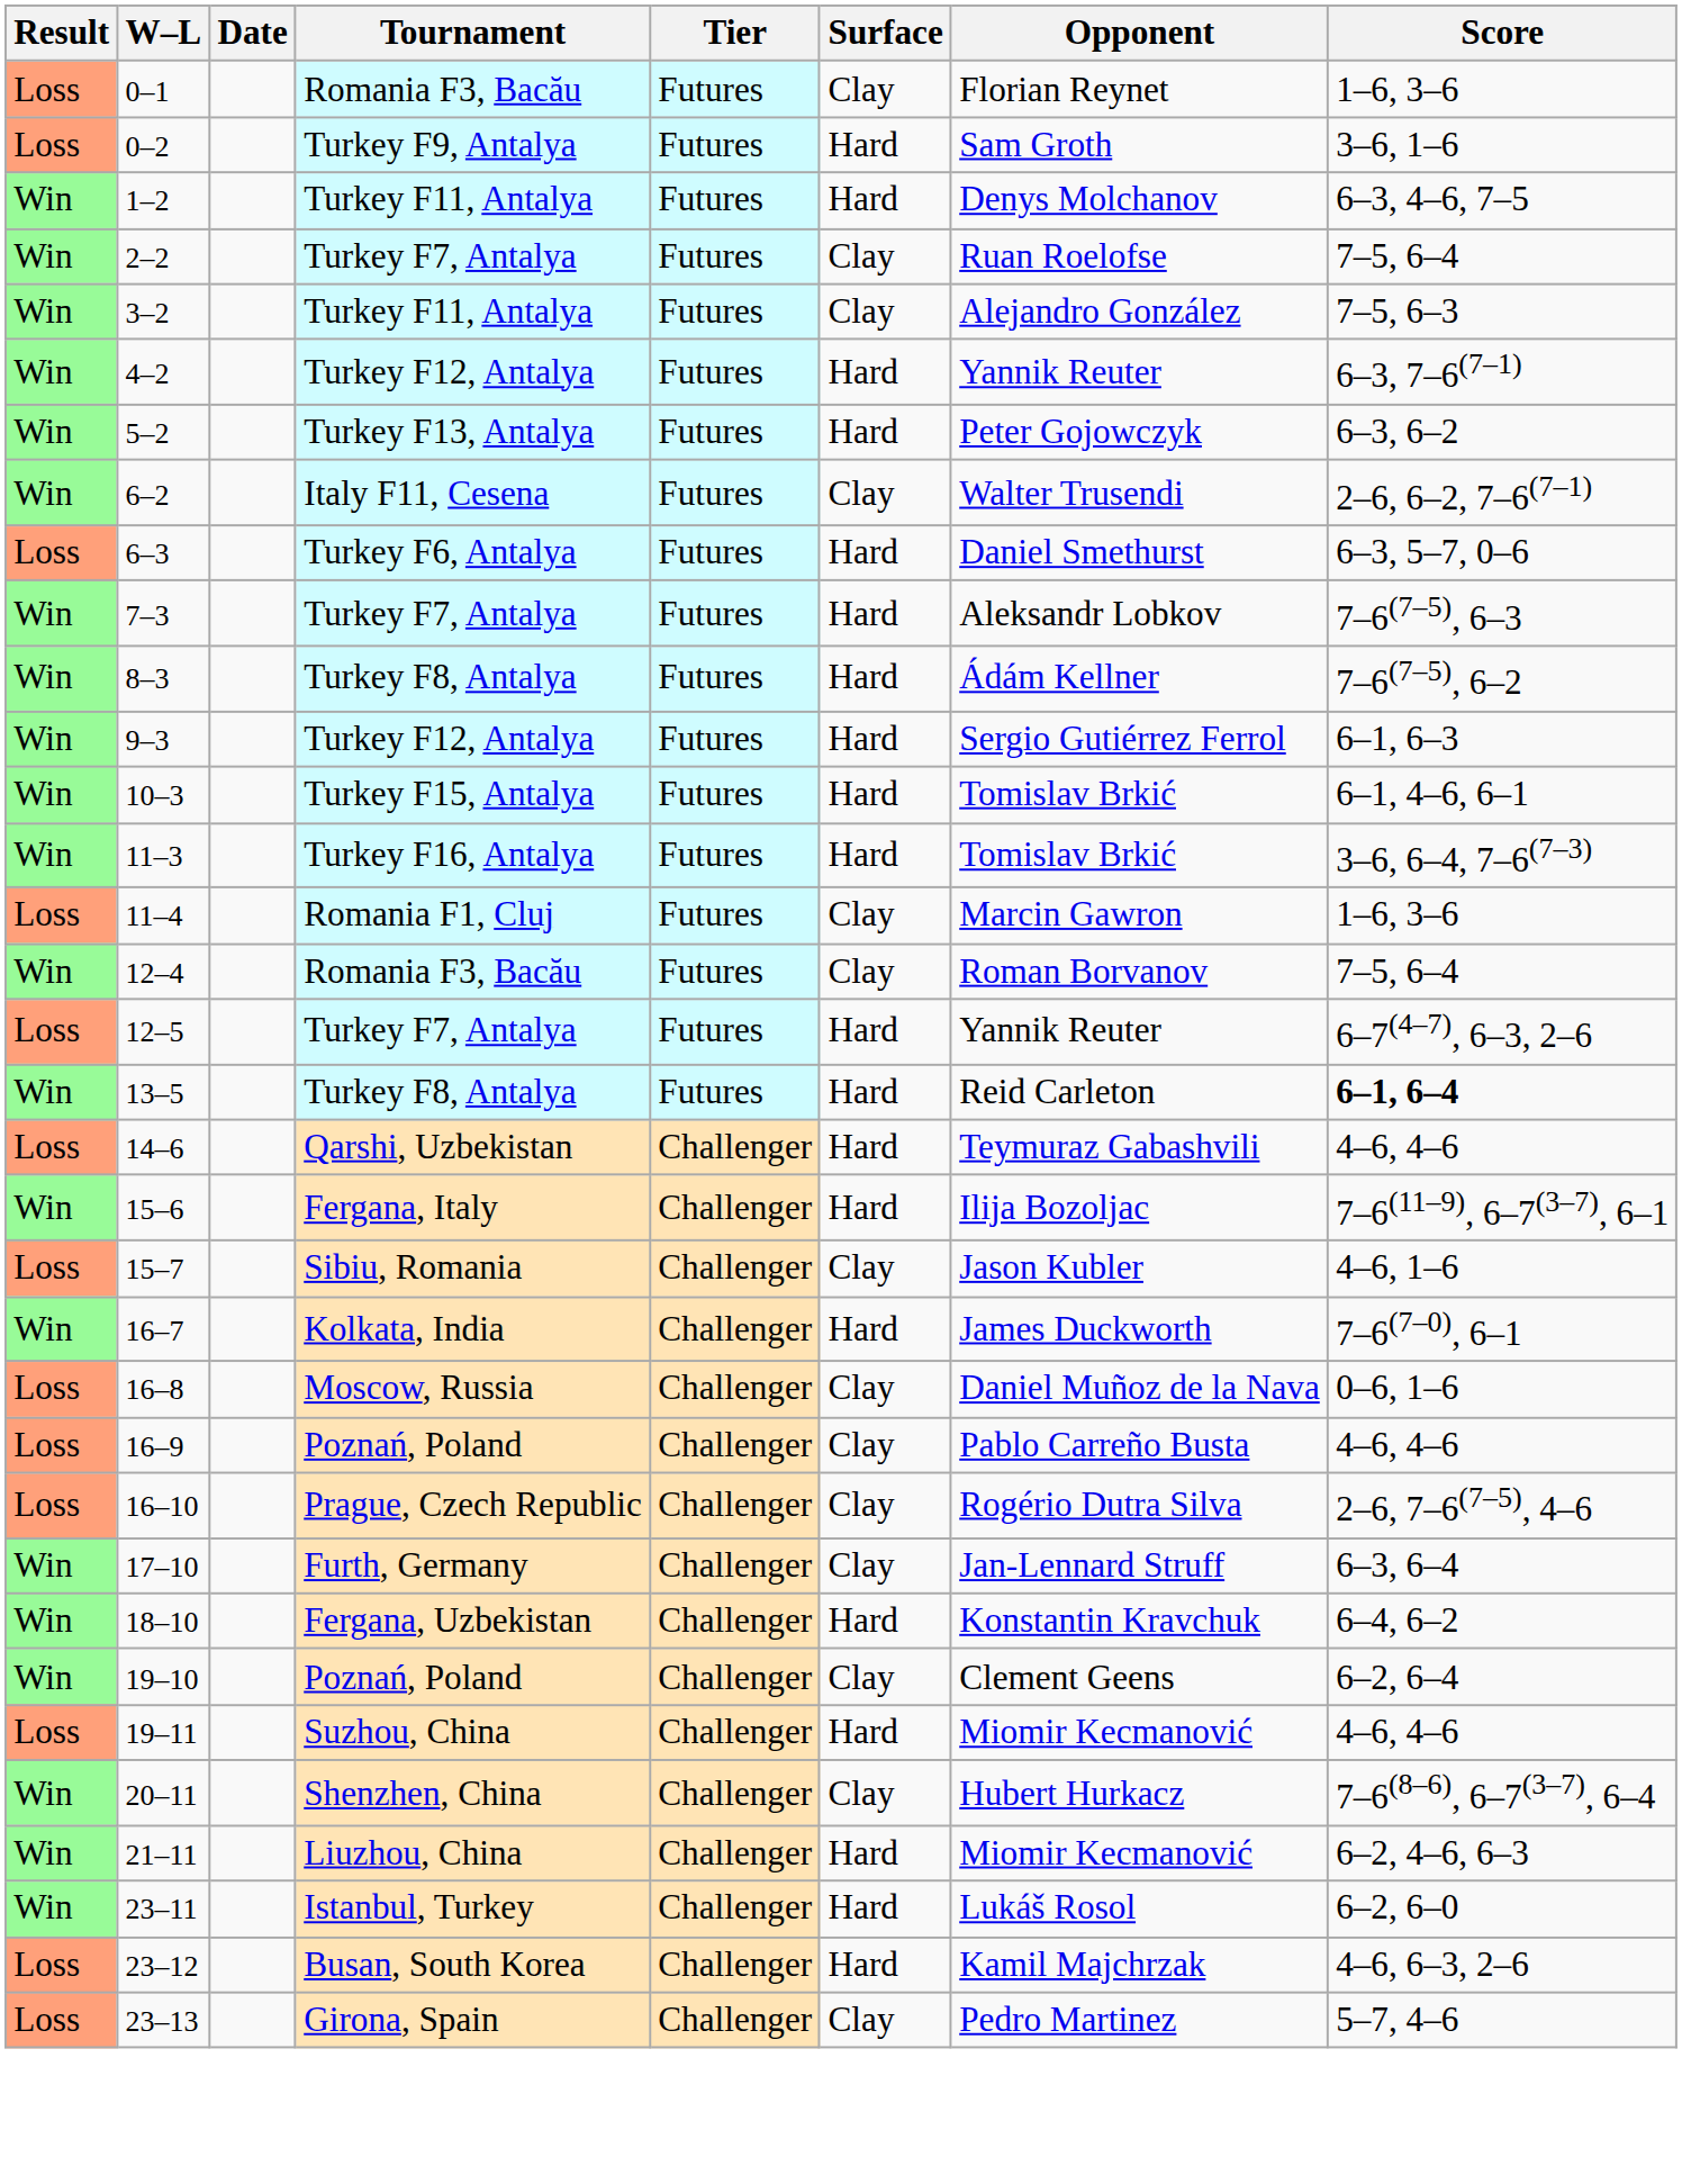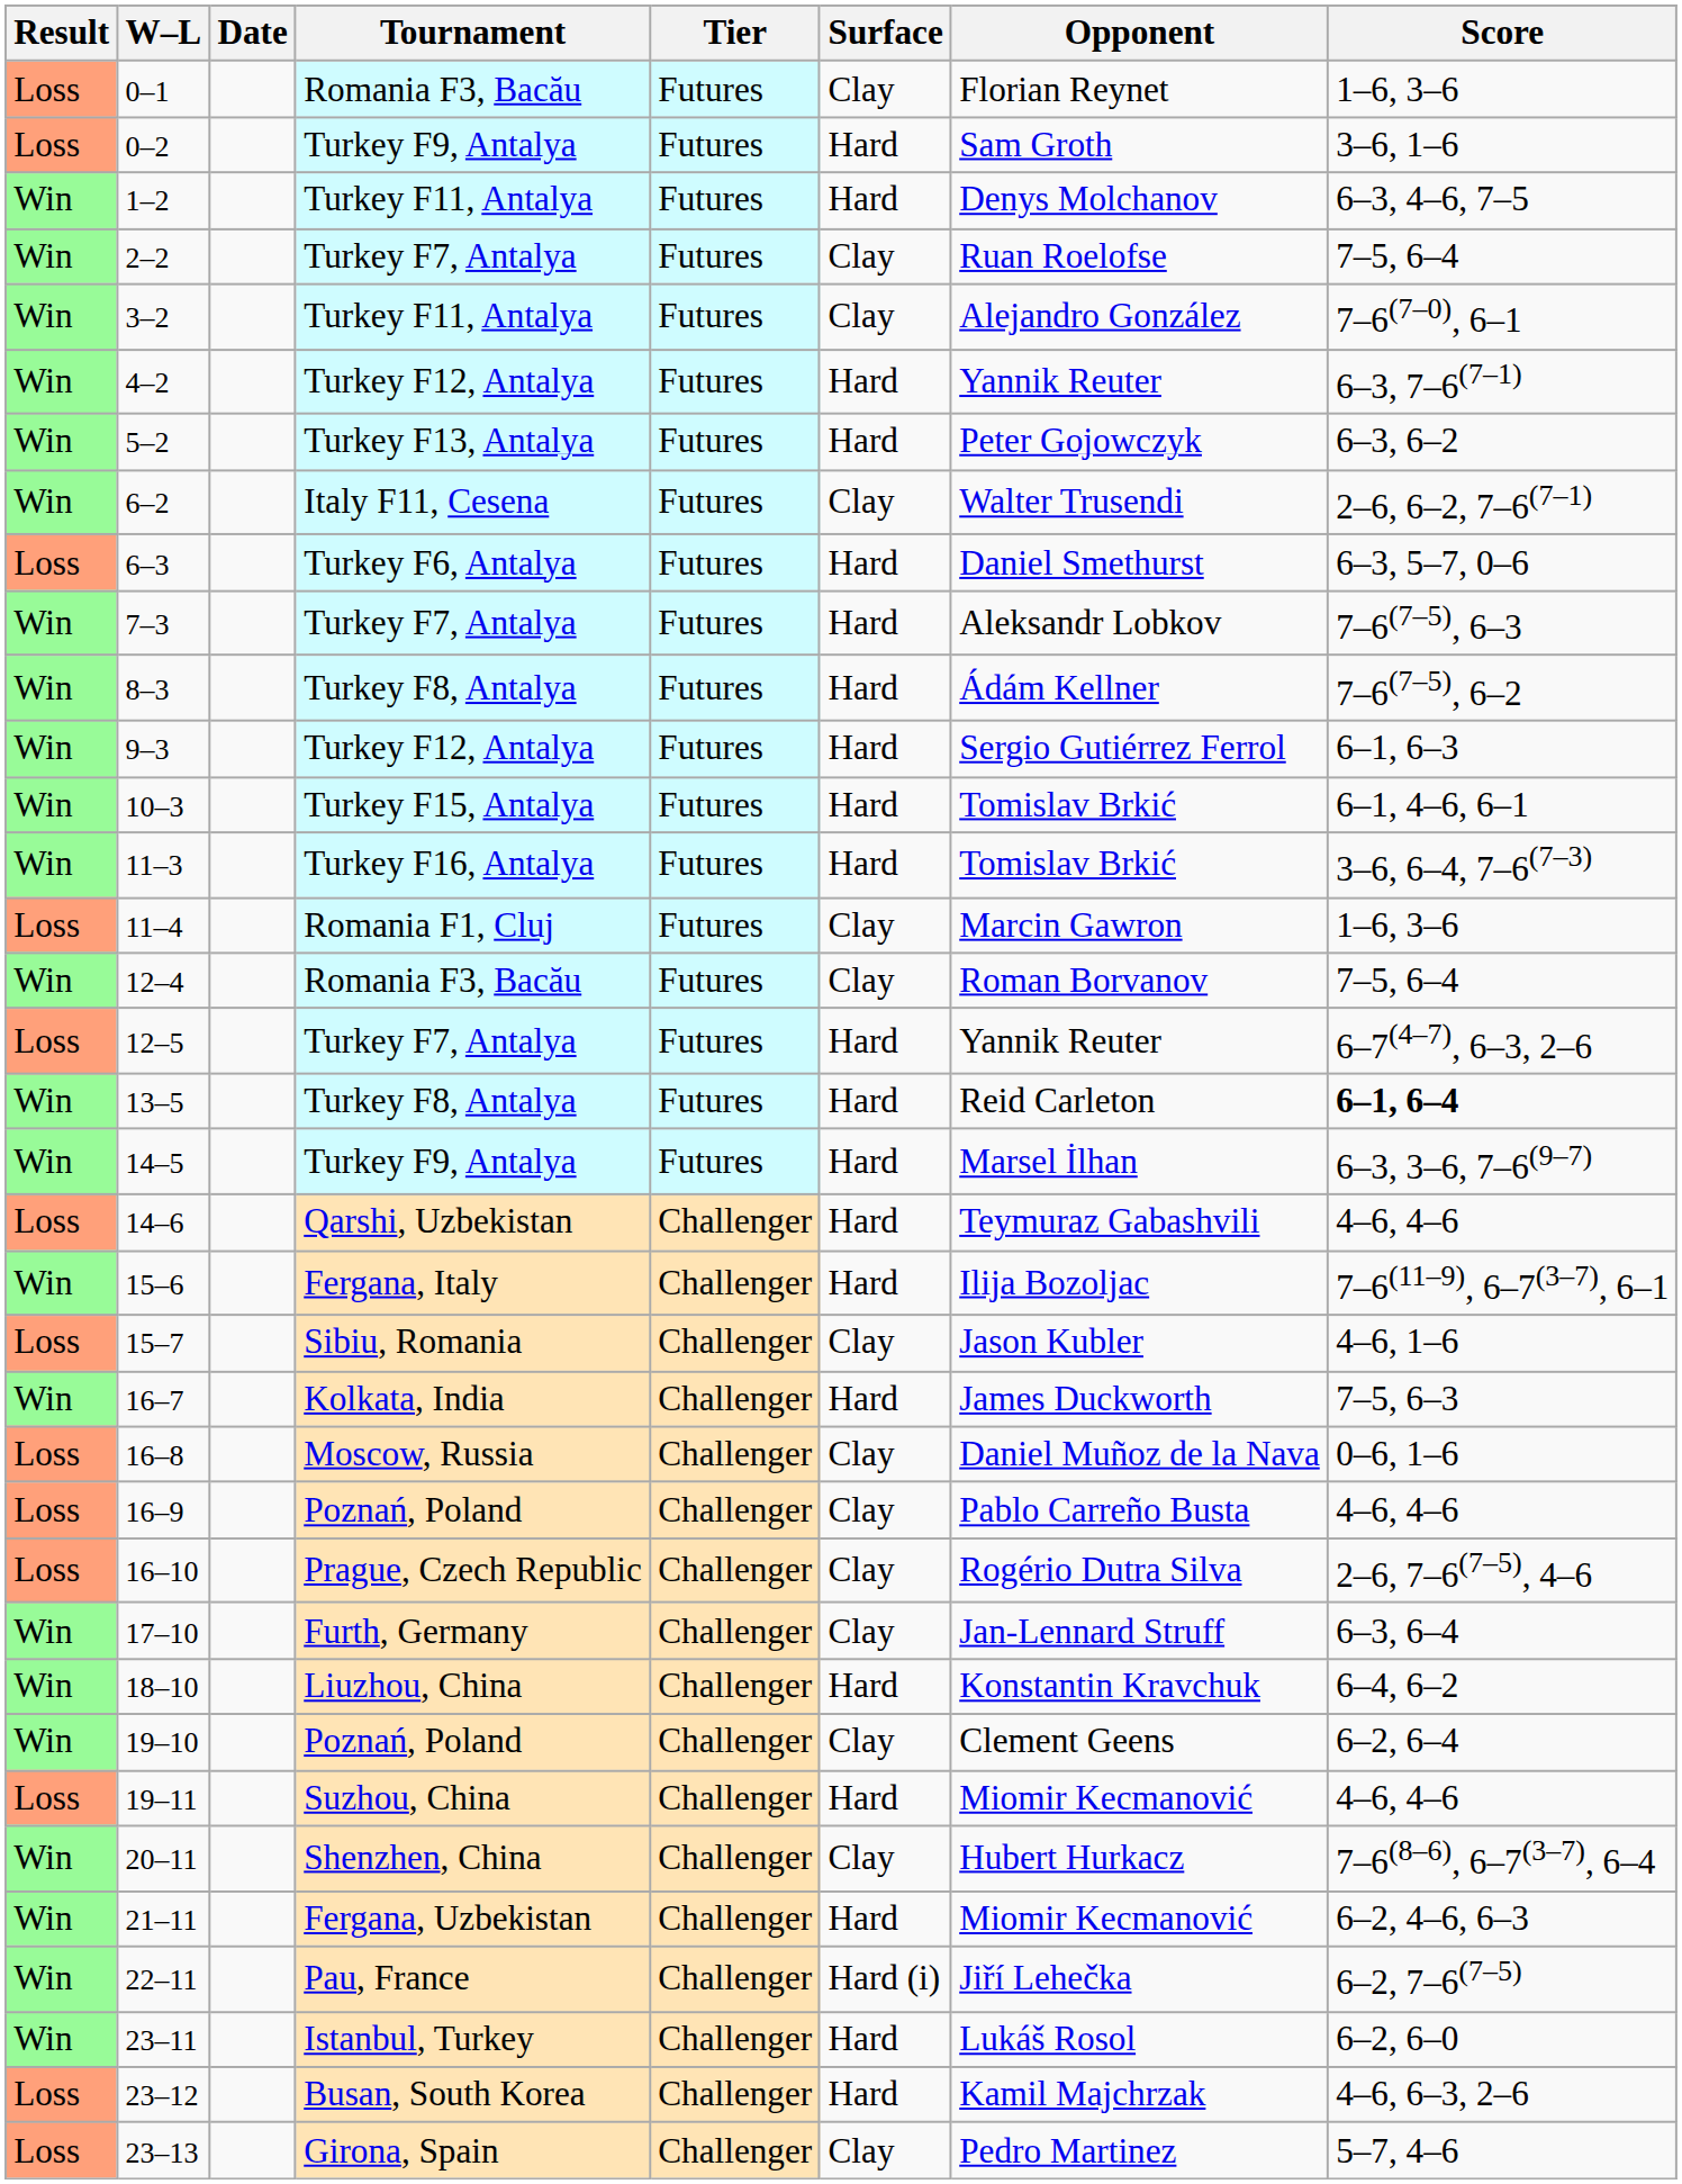 <table class="sortable wikitable">
 <tr>
 <th>Result</th>
 <th class="unsortable">W–L</th>
 <th>Date</th>
 <th>Tournament</th>
 <th>Tier</th>
 <th>Surface</th>
 <th>Opponent</th>
 <th class="unsortable">Score</th>
 </tr>
 <tr>
 <td style="background:#ffa07a;">Loss</td>
 <td><small>0–1</small></td>
 <td></td>
 <td style="background:#cffcff;">Romania F3, <a href='#'>Bacău</a></td>
 <td style="background:#cffcff;">Futures</td>
 <td>Clay</td>
 <td> Florian Reynet</td>
 <td>1–6, 3–6</td>
 </tr>
 <tr>
 <td style="background:#ffa07a;">Loss</td>
 <td><small>0–2</small></td>
 <td></td>
 <td style="background:#cffcff;">Turkey F9, <a href='#'>Antalya</a></td>
 <td style="background:#cffcff;">Futures</td>
 <td>Hard</td>
 <td> <a href='#'>Sam Groth</a></td>
 <td>3–6, 1–6</td>
 </tr>
 <tr>
 <td style="background:#98fb98;">Win</td>
 <td><small>1–2</small></td>
 <td></td>
 <td style="background:#cffcff;">Turkey F11, <a href='#'>Antalya</a></td>
 <td style="background:#cffcff;">Futures</td>
 <td>Hard</td>
 <td> <a href='#'>Denys Molchanov</a></td>
 <td>6–3, 4–6, 7–5</td>
 </tr>
 <tr>
 <td style="background:#98fb98;">Win</td>
 <td><small>2–2</small></td>
 <td></td>
 <td style="background:#cffcff;">Turkey F7, <a href='#'>Antalya</a></td>
 <td style="background:#cffcff;">Futures</td>
 <td>Clay</td>
 <td> <a href='#'>Ruan Roelofse</a></td>
 <td>7–5, 6–4</td>
 </tr>
 <tr>
 <td style="background:#98fb98;">Win</td>
 <td><small>3–2</small></td>
 <td></td>
 <td style="background:#cffcff;">Turkey F11, <a href='#'>Antalya</a></td>
 <td style="background:#cffcff;">Futures</td>
 <td>Clay</td>
 <td> <a href='#'>Alejandro González</a></td>
-<td>7–5, 6–3</td>
+<td>7–6<sup>(7–0)</sup>, 6–1</td>
 </tr>
 <tr>
 <td style="background:#98fb98;">Win</td>
 <td><small>4–2</small></td>
 <td></td>
 <td style="background:#cffcff;">Turkey F12, <a href='#'>Antalya</a></td>
 <td style="background:#cffcff;">Futures</td>
 <td>Hard</td>
 <td> <a href='#'>Yannik Reuter</a></td>
 <td>6–3, 7–6<sup>(7–1)</sup></td>
 </tr>
 <tr>
 <td style="background:#98fb98;">Win</td>
 <td><small>5–2</small></td>
 <td></td>
 <td style="background:#cffcff;">Turkey F13, <a href='#'>Antalya</a></td>
 <td style="background:#cffcff;">Futures</td>
 <td>Hard</td>
 <td> <a href='#'>Peter Gojowczyk</a></td>
 <td>6–3, 6–2</td>
 </tr>
 <tr>
 <td style="background:#98fb98;">Win</td>
 <td><small>6–2</small></td>
 <td></td>
 <td style="background:#cffcff;">Italy F11, <a href='#'>Cesena</a></td>
 <td style="background:#cffcff;">Futures</td>
 <td>Clay</td>
 <td> <a href='#'>Walter Trusendi</a></td>
 <td>2–6, 6–2, 7–6<sup>(7–1)</sup></td>
 </tr>
 <tr>
 <td style="background:#ffa07a;">Loss</td>
 <td><small>6–3</small></td>
 <td></td>
 <td style="background:#cffcff;">Turkey F6, <a href='#'>Antalya</a></td>
 <td style="background:#cffcff;">Futures</td>
 <td>Hard</td>
 <td> <a href='#'>Daniel Smethurst</a></td>
 <td>6–3, 5–7, 0–6</td>
 </tr>
 <tr>
 <td style="background:#98fb98;">Win</td>
 <td><small>7–3</small></td>
 <td></td>
 <td style="background:#cffcff;">Turkey F7, <a href='#'>Antalya</a></td>
 <td style="background:#cffcff;">Futures</td>
 <td>Hard</td>
 <td> Aleksandr Lobkov</td>
 <td>7–6<sup>(7–5)</sup>, 6–3</td>
 </tr>
 <tr>
 <td style="background:#98fb98;">Win</td>
 <td><small>8–3</small></td>
 <td></td>
 <td style="background:#cffcff;">Turkey F8, <a href='#'>Antalya</a></td>
 <td style="background:#cffcff;">Futures</td>
 <td>Hard</td>
 <td> <a href='#'>Ádám Kellner</a></td>
 <td>7–6<sup>(7–5)</sup>, 6–2</td>
 </tr>
 <tr>
 <td style="background:#98fb98;">Win</td>
 <td><small>9–3</small></td>
 <td></td>
 <td style="background:#cffcff;">Turkey F12, <a href='#'>Antalya</a></td>
 <td style="background:#cffcff;">Futures</td>
 <td>Hard</td>
 <td> <a href='#'>Sergio Gutiérrez Ferrol</a></td>
 <td>6–1, 6–3</td>
 </tr>
 <tr>
 <td style="background:#98fb98;">Win</td>
 <td><small>10–3</small></td>
 <td></td>
 <td style="background:#cffcff;">Turkey F15, <a href='#'>Antalya</a></td>
 <td style="background:#cffcff;">Futures</td>
 <td>Hard</td>
 <td> <a href='#'>Tomislav Brkić</a></td>
 <td>6–1, 4–6, 6–1</td>
 </tr>
 <tr>
 <td style="background:#98fb98;">Win</td>
 <td><small>11–3</small></td>
 <td></td>
 <td style="background:#cffcff;">Turkey F16, <a href='#'>Antalya</a></td>
 <td style="background:#cffcff;">Futures</td>
 <td>Hard</td>
 <td> <a href='#'>Tomislav Brkić</a></td>
 <td>3–6, 6–4, 7–6<sup>(7–3)</sup></td>
 </tr>
 <tr>
 <td style="background:#ffa07a;">Loss</td>
 <td><small>11–4</small></td>
 <td></td>
 <td style="background:#cffcff;">Romania F1, <a href='#'>Cluj</a></td>
 <td style="background:#cffcff;">Futures</td>
 <td>Clay</td>
 <td> <a href='#'>Marcin Gawron</a></td>
 <td>1–6, 3–6</td>
 </tr>
 <tr>
 <td style="background:#98fb98;">Win</td>
 <td><small>12–4</small></td>
 <td></td>
 <td style="background:#cffcff;">Romania F3, <a href='#'>Bacău</a></td>
 <td style="background:#cffcff;">Futures</td>
 <td>Clay</td>
 <td> <a href='#'>Roman Borvanov</a></td>
 <td>7–5, 6–4</td>
 </tr>
 <tr>
 <td style="background:#ffa07a;">Loss</td>
 <td><small>12–5</small></td>
 <td></td>
 <td style="background:#cffcff;">Turkey F7, <a href='#'>Antalya</a></td>
 <td style="background:#cffcff;">Futures</td>
 <td>Hard</td>
 <td> Yannik Reuter</td>
 <td>6–7<sup>(4–7)</sup>, 6–3, 2–6</td>
 </tr>
 <tr>
 <td style="background:#98fb98;">Win</td>
 <td><small>13–5</small></td>
 <td></td>
 <td style="background:#cffcff;">Turkey F8, <a href='#'>Antalya</a></td>
 <td style="background:#cffcff;">Futures</td>
 <td>Hard</td>
 <td> Reid Carleton</td>
 <td><strong>6–1, 6–4</strong></td>
 </tr>
 <tr>
+<td style="background:#98fb98;">Win</td>
+<td><small>14–5</small></td>
+<td></td>
+<td style="background:#cffcff;">Turkey F9, <a href='#'>Antalya</a></td>
+<td style="background:#cffcff;">Futures</td>
+<td>Hard</td>
+<td> <a href='#'>Marsel İlhan</a></td>
+<td>6–3, 3–6, 7–6<sup>(9–7)</sup></td>
+</tr>
+<tr>
 <td style="background:#ffa07a;">Loss</td>
 <td><small>14–6</small></td>
 <td><a href='#'></a></td>
 <td style="background:moccasin;"><a href='#'>Qarshi</a>, Uzbekistan</td>
 <td style="background:moccasin;">Challenger</td>
 <td>Hard</td>
 <td> <a href='#'>Teymuraz Gabashvili</a></td>
 <td>4–6, 4–6</td>
 </tr>
 <tr>
 <td style="background:#98fb98;">Win</td>
 <td><small>15–6</small></td>
 <td><a href='#'></a></td>
 <td style="background:moccasin;"><a href='#'>Fergana</a>, Italy</td>
 <td style="background:moccasin;">Challenger</td>
 <td>Hard</td>
 <td> <a href='#'>Ilija Bozoljac</a></td>
 <td>7–6<sup>(11–9)</sup>, 6–7<sup>(3–7)</sup>, 6–1</td>
 </tr>
 <tr>
 <td style="background:#ffa07a;">Loss</td>
 <td><small>15–7</small></td>
 <td><a href='#'></a></td>
 <td style="background:moccasin;"><a href='#'>Sibiu</a>, Romania</td>
 <td style="background:moccasin;">Challenger</td>
 <td>Clay</td>
 <td> <a href='#'>Jason Kubler</a></td>
 <td>4–6, 1–6</td>
 </tr>
 <tr>
 <td style="background:#98fb98;">Win</td>
 <td><small>16–7</small></td>
 <td><a href='#'></a></td>
 <td style="background:moccasin;"><a href='#'>Kolkata</a>, India</td>
 <td style="background:moccasin;">Challenger</td>
 <td>Hard</td>
 <td> <a href='#'>James Duckworth</a></td>
-<td>7–6<sup>(7–0)</sup>, 6–1</td>
+<td>7–5, 6–3</td>
 </tr>
 <tr>
 <td style="background:#ffa07a;">Loss</td>
 <td><small>16–8</small></td>
 <td><a href='#'></a></td>
 <td style="background:moccasin;"><a href='#'>Moscow</a>, Russia</td>
 <td style="background:moccasin;">Challenger</td>
 <td>Clay</td>
 <td> <a href='#'>Daniel Muñoz de la Nava</a></td>
 <td>0–6, 1–6</td>
 </tr>
 <tr>
 <td style="background:#ffa07a;">Loss</td>
 <td><small>16–9</small></td>
 <td><a href='#'></a></td>
 <td style="background:moccasin;"><a href='#'>Poznań</a>, Poland</td>
 <td style="background:moccasin;">Challenger</td>
 <td>Clay</td>
 <td> <a href='#'>Pablo Carreño Busta</a></td>
 <td>4–6, 4–6</td>
 </tr>
 <tr>
 <td style="background:#ffa07a;">Loss</td>
 <td><small>16–10</small></td>
 <td><a href='#'></a></td>
 <td style="background:moccasin;"><a href='#'>Prague</a>, Czech Republic</td>
 <td style="background:moccasin;">Challenger</td>
 <td>Clay</td>
 <td> <a href='#'>Rogério Dutra Silva</a></td>
 <td>2–6, 7–6<sup>(7–5)</sup>, 4–6</td>
 </tr>
 <tr>
 <td style="background:#98fb98;">Win</td>
 <td><small>17–10</small></td>
 <td><a href='#'></a></td>
 <td style="background:moccasin;"><a href='#'>Furth</a>, Germany</td>
 <td style="background:moccasin;">Challenger</td>
 <td>Clay</td>
 <td> <a href='#'>Jan-Lennard Struff</a></td>
 <td>6–3, 6–4</td>
 </tr>
 <tr>
 <td style="background:#98fb98;">Win</td>
 <td><small>18–10</small></td>
 <td><a href='#'></a></td>
-<td style="background:moccasin;"><a href='#'>Fergana</a>, Uzbekistan</td>
+<td style="background:moccasin;"><a href='#'>Liuzhou</a>, China</td>
 <td style="background:moccasin;">Challenger</td>
 <td>Hard</td>
 <td> <a href='#'>Konstantin Kravchuk</a></td>
 <td>6–4, 6–2</td>
 </tr>
 <tr>
 <td style="background:#98fb98;">Win</td>
 <td><small>19–10</small></td>
 <td><a href='#'></a></td>
 <td style="background:moccasin;"><a href='#'>Poznań</a>, Poland</td>
 <td style="background:moccasin;">Challenger</td>
 <td>Clay</td>
 <td> Clement Geens</td>
 <td>6–2, 6–4</td>
 </tr>
 <tr>
 <td style="background:#ffa07a;">Loss</td>
 <td><small>19–11</small></td>
 <td><a href='#'></a></td>
 <td style="background:moccasin;"><a href='#'>Suzhou</a>, China</td>
 <td style="background:moccasin;">Challenger</td>
 <td>Hard</td>
 <td> <a href='#'>Miomir Kecmanović</a></td>
 <td>4–6, 4–6</td>
 </tr>
 <tr>
 <td style="background:#98fb98;">Win</td>
 <td><small>20–11</small></td>
 <td><a href='#'></a></td>
 <td style="background:moccasin;"><a href='#'>Shenzhen</a>, China</td>
 <td style="background:moccasin;">Challenger</td>
 <td>Clay</td>
 <td> <a href='#'>Hubert Hurkacz</a></td>
 <td>7–6<sup>(8–6)</sup>, 6–7<sup>(3–7)</sup>, 6–4</td>
 </tr>
 <tr>
 <td style="background:#98fb98;">Win</td>
 <td><small>21–11</small></td>
 <td><a href='#'></a></td>
-<td style="background:moccasin;"><a href='#'>Liuzhou</a>, China</td>
+<td style="background:moccasin;"><a href='#'>Fergana</a>, Uzbekistan</td>
 <td style="background:moccasin;">Challenger</td>
 <td>Hard</td>
 <td> <a href='#'>Miomir Kecmanović</a></td>
 <td>6–2, 4–6, 6–3</td>
+</tr>
+<tr>
+<td style="background:#98fb98;">Win</td>
+<td><small>22–11</small></td>
+<td><a href='#'></a></td>
+<td style="background:moccasin;"><a href='#'>Pau</a>, France</td>
+<td style="background:moccasin;">Challenger</td>
+<td>Hard (i)</td>
+<td> <a href='#'>Jiří Lehečka</a></td>
+<td>6–2, 7–6<sup>(7–5)</sup></td>
 </tr>
 <tr>
 <td style="background:#98fb98;">Win</td>
 <td><small>23–11</small></td>
 <td><a href='#'></a></td>
 <td style="background:moccasin;"><a href='#'>Istanbul</a>, Turkey</td>
 <td style="background:moccasin;">Challenger</td>
 <td>Hard</td>
 <td>  <a href='#'>Lukáš Rosol</a></td>
 <td>6–2, 6–0</td>
 </tr>
 <tr>
 <td style="background:#ffa07a;">Loss</td>
 <td><small>23–12</small></td>
 <td><a href='#'></a></td>
 <td style="background:moccasin;"><a href='#'>Busan</a>, South Korea</td>
 <td style="background:moccasin;">Challenger</td>
 <td>Hard</td>
 <td> <a href='#'>Kamil Majchrzak</a></td>
 <td>4–6, 6–3, 2–6</td>
 </tr>
 <tr>
 <td bgcolor=ffa07a>Loss</td>
 <td><small>23–13</small></td>
 <td><a href='#'></a></td>
 <td style="background:moccasin;"><a href='#'>Girona</a>, Spain</td>
 <td style="background:moccasin;">Challenger</td>
 <td>Clay</td>
 <td> <a href='#'>Pedro Martinez</a></td>
 <td>5–7, 4–6</td>
 </tr>
 </table>
